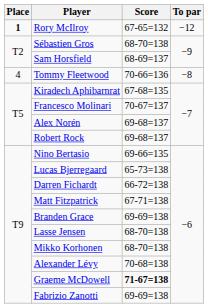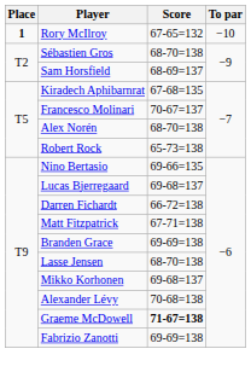 <table class="wikitable">
 <tr>
 <th>Place</th>
 <th>Player</th>
 <th>Score</th>
 <th>To par</th>
 </tr>
 <tr>
 <td align=center><strong>1</strong></td>
 <td> <a href='#'>Rory McIlroy</a></td>
 <td>67-65=132</td>
-<td align=center>−12</td>
+<td align=center>−10</td>
 </tr>
 <tr>
 <td align=center rowspan=2>T2</td>
 <td> <a href='#'>Sébastien Gros</a></td>
 <td>68-70=138</td>
 <td align=center rowspan=2>−9</td>
 </tr>
 <tr>
 <td> <a href='#'>Sam Horsfield</a></td>
 <td>68-69=137</td>
-</tr>
-<tr>
-<td align=center>4</td>
-<td> <a href='#'>Tommy Fleetwood</a></td>
-<td>70-66=136</td>
-<td align=center>−8</td>
 </tr>
 <tr>
 <td align=center rowspan=4>T5</td>
 <td> <a href='#'>Kiradech Aphibarnrat</a></td>
 <td>67-68=135</td>
 <td align=center rowspan=4>−7</td>
 </tr>
 <tr>
 <td> <a href='#'>Francesco Molinari</a></td>
 <td>70-67=137</td>
 </tr>
 <tr>
 <td> <a href='#'>Alex Norén</a></td>
-<td>69-68=137</td>
+<td>68-70=138</td>
 </tr>
 <tr>
 <td> <a href='#'>Robert Rock</a></td>
-<td>69-68=137</td>
+<td>65-73=138</td>
 </tr>
 <tr>
 <td align=center rowspan=10>T9</td>
 <td> <a href='#'>Nino Bertasio</a></td>
 <td>69-66=135</td>
 <td align=center rowspan=10>−6</td>
 </tr>
 <tr>
 <td> <a href='#'>Lucas Bjerregaard</a></td>
-<td>65-73=138</td>
+<td>69-68=137</td>
 </tr>
 <tr>
 <td> <a href='#'>Darren Fichardt</a></td>
 <td>66-72=138</td>
 </tr>
 <tr>
 <td> <a href='#'>Matt Fitzpatrick</a></td>
 <td>67-71=138</td>
 </tr>
 <tr>
 <td> <a href='#'>Branden Grace</a></td>
 <td>69-69=138</td>
 </tr>
 <tr>
 <td> <a href='#'>Lasse Jensen</a></td>
 <td>68-70=138</td>
 </tr>
 <tr>
 <td> <a href='#'>Mikko Korhonen</a></td>
-<td>68-70=138</td>
+<td>69-68=137</td>
 </tr>
 <tr>
 <td> <a href='#'>Alexander Lévy</a></td>
 <td>70-68=138</td>
 </tr>
 <tr>
 <td> <a href='#'>Graeme McDowell</a></td>
 <td><strong>71-67=138</strong></td>
 </tr>
 <tr>
 <td> <a href='#'>Fabrizio Zanotti</a></td>
 <td>69-69=138</td>
 </tr>
 </table>
